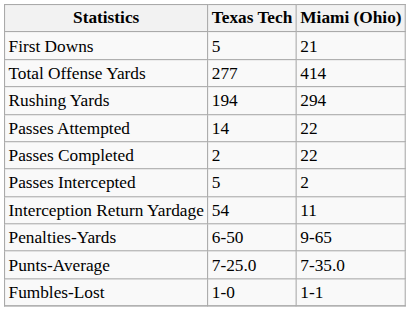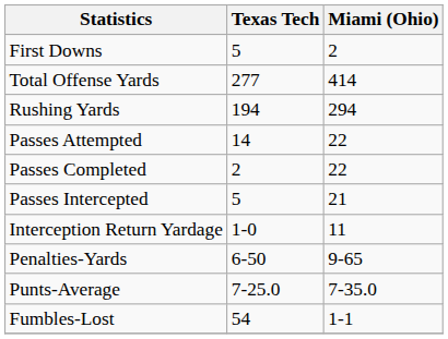 <table class="wikitable">
 <tr>
 <th>Statistics</th>
 <th>Texas Tech</th>
 <th>Miami (Ohio)</th>
 </tr>
 <tr>
 <td>First Downs</td>
 <td>5</td>
-<td>21</td>
+<td>2</td>
 </tr>
 <tr>
 <td>Total Offense Yards</td>
 <td>277</td>
 <td>414</td>
 </tr>
 <tr>
 <td>Rushing Yards</td>
 <td>194</td>
 <td>294</td>
 </tr>
 <tr>
 <td>Passes Attempted</td>
 <td>14</td>
 <td>22</td>
 </tr>
 <tr>
 <td>Passes Completed</td>
 <td>2</td>
 <td>22</td>
 </tr>
 <tr>
 <td>Passes Intercepted</td>
 <td>5</td>
-<td>2</td>
+<td>21</td>
 </tr>
 <tr>
 <td>Interception Return Yardage</td>
-<td>54</td>
+<td>1-0</td>
 <td>11</td>
 </tr>
 <tr>
 <td>Penalties-Yards</td>
 <td>6-50</td>
 <td>9-65</td>
 </tr>
 <tr>
 <td>Punts-Average</td>
 <td>7-25.0</td>
 <td>7-35.0</td>
 </tr>
 <tr>
 <td>Fumbles-Lost</td>
-<td>1-0</td>
+<td>54</td>
 <td>1-1</td>
 </tr>
 <tr>
 </tr>
 </table>
